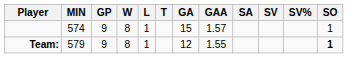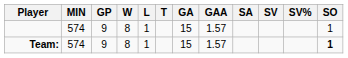 <table class="wikitable sortable" width="60%">
 <tr>
 <th bgcolor="#DDDDFF" width="10%">Player</th>
 <th width="3%" bgcolor="#DDDDFF">MIN</th>
 <th width="3%" bgcolor="#DDDDFF">GP</th>
 <th width="3%" bgcolor="#DDDDFF">W</th>
 <th width="3%" bgcolor="#DDDDFF">L</th>
 <th width="3%" bgcolor="#DDDDFF">T</th>
 <th width="3%" bgcolor="#DDDDFF">GA</th>
 <th width="3%" bgcolor="#DDDDFF">GAA</th>
 <th width="3%" bgcolor="#DDDDFF">SA</th>
 <th width="3%" bgcolor="#DDDDFF">SV</th>
 <th width="3%" bgcolor="#DDDDFF">SV%</th>
 <th width="3%" bgcolor="#DDDDFF">SO</th>
 </tr>
 <tr align="center">
 <td align="right"></td>
 <td>574</td>
 <td>9</td>
 <td>8</td>
 <td>1</td>
 <td></td>
 <td>15</td>
 <td>1.57</td>
 <td></td>
 <td></td>
 <td></td>
 <td>1</td>
 </tr>
 <tr align="center">
 <td align="right"><strong>Team:</strong></td>
-<td>579</td>
+<td>574</td>
 <td>9</td>
 <td>8</td>
 <td>1</td>
 <td></td>
-<td>12</td>
-<td>1.55</td>
+<td>15</td>
+<td>1.57</td>
 <td></td>
 <td></td>
 <td></td>
 <td><strong>1</strong></td>
 </tr>
 </table>
